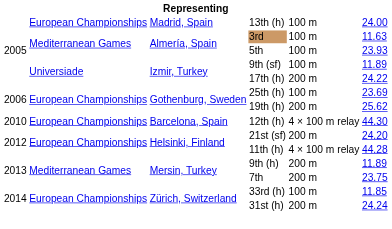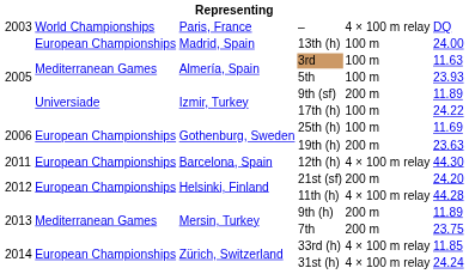 <table>
 <tr>
 <th colspan="6">Representing </th>
+</tr>
+<tr>
+<td>2003</td>
+<td><a href='#'>World Championships</a></td>
+<td><a href='#'>Paris, France</a></td>
+<td>–</td>
+<td>4 × 100 m relay</td>
+<td><a href='#'>DQ</a></td>
 </tr>
 <tr>
 <td rowspan=5>2005</td>
 <td><a href='#'>European Championships</a></td>
 <td><a href='#'>Madrid, Spain</a></td>
 <td>13th (h)</td>
 <td>100 m</td>
 <td><a href='#'>24.00</a></td>
 </tr>
 <tr>
 <td rowspan=2><a href='#'>Mediterranean Games</a></td>
 <td rowspan=2><a href='#'>Almería, Spain</a></td>
 <td bgcolor=cc9966>3rd</td>
 <td>100 m</td>
 <td><a href='#'>11.63</a></td>
 </tr>
 <tr>
 <td>5th</td>
 <td>100 m</td>
 <td><a href='#'>23.93</a></td>
 </tr>
 <tr>
 <td rowspan=2><a href='#'>Universiade</a></td>
 <td rowspan=2><a href='#'>Izmir, Turkey</a></td>
 <td>9th (sf)</td>
-<td>100 m</td>
+<td>200 m</td>
 <td><a href='#'>11.89</a></td>
 </tr>
 <tr>
 <td>17th (h)</td>
-<td>200 m</td>
+<td>100 m</td>
 <td><a href='#'>24.22</a></td>
 </tr>
 <tr>
 <td rowspan=2>2006</td>
 <td rowspan=2><a href='#'>European Championships</a></td>
 <td rowspan=2><a href='#'>Gothenburg, Sweden</a></td>
 <td>25th (h)</td>
 <td>100 m</td>
-<td><a href='#'>23.69</a></td>
+<td><a href='#'>11.69</a></td>
 </tr>
 <tr>
 <td>19th (h)</td>
 <td>200 m</td>
-<td><a href='#'>25.62</a></td>
+<td><a href='#'>23.63</a></td>
 </tr>
 <tr>
-<td>2010</td>
+<td>2011</td>
 <td><a href='#'>European Championships</a></td>
 <td><a href='#'>Barcelona, Spain</a></td>
 <td>12th (h)</td>
 <td>4 × 100 m relay</td>
 <td><a href='#'>44.30</a></td>
 </tr>
 <tr>
 <td rowspan=2>2012</td>
 <td rowspan=2><a href='#'>European Championships</a></td>
 <td rowspan=2><a href='#'>Helsinki, Finland</a></td>
 <td>21st (sf)</td>
 <td>200 m</td>
 <td><a href='#'>24.20</a></td>
 </tr>
 <tr>
 <td>11th (h)</td>
 <td>4 × 100 m relay</td>
 <td><a href='#'>44.28</a></td>
 </tr>
 <tr>
 <td rowspan=2>2013</td>
 <td rowspan=2><a href='#'>Mediterranean Games</a></td>
 <td rowspan=2><a href='#'>Mersin, Turkey</a></td>
 <td>9th (h)</td>
 <td>200 m</td>
 <td><a href='#'>11.89</a></td>
 </tr>
 <tr>
 <td>7th</td>
 <td>200 m</td>
 <td><a href='#'>23.75</a></td>
 </tr>
 <tr>
 <td rowspan=2>2014</td>
 <td rowspan=2><a href='#'>European Championships</a></td>
 <td rowspan=2><a href='#'>Zürich, Switzerland</a></td>
 <td>33rd (h)</td>
-<td>100 m</td>
+<td>4 × 100 m relay</td>
 <td><a href='#'>11.85</a></td>
 </tr>
 <tr>
 <td>31st (h)</td>
-<td>200 m</td>
+<td>4 × 100 m relay</td>
 <td><a href='#'>24.24</a></td>
 </tr>
 </table>
